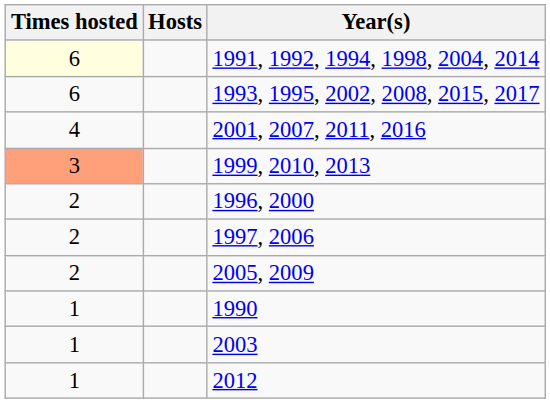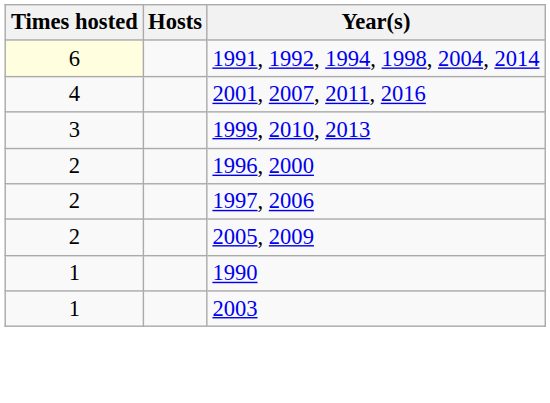 <table class="wikitable" style="margin:0 auto;">
 <tr>
 <th>Times hosted</th>
 <th>Hosts</th>
 <th>Year(s)</th>
 </tr>
 <tr>
 <td style="background: lightyellow; text-align:center;">6</td>
 <td></td>
 <td><a href='#'>1991</a>, <a href='#'>1992</a>,  <a href='#'>1994</a>, <a href='#'>1998</a>, <a href='#'>2004</a>, <a href='#'>2014</a></td>
 </tr>
 <tr>
-<td style="text-align:center;">6</td>
-<td></td>
-<td><a href='#'>1993</a>, <a href='#'>1995</a>,  <a href='#'>2002</a>, <a href='#'>2008</a>, <a href='#'>2015</a>, <a href='#'>2017</a></td>
-</tr>
-<tr>
 <td style="text-align:center;">4</td>
 <td></td>
 <td><a href='#'>2001</a>, <a href='#'>2007</a>,  <a href='#'>2011</a>, <a href='#'>2016</a></td>
 </tr>
 <tr>
-<td style="background: lightsalmon; text-align:center;">3</td>
+<td style="text-align:center;">3</td>
 <td></td>
 <td><a href='#'>1999</a>, <a href='#'>2010</a>,  <a href='#'>2013</a></td>
 </tr>
 <tr>
 <td style="text-align:center;">2</td>
 <td></td>
 <td><a href='#'>1996</a>, <a href='#'>2000</a></td>
 </tr>
 <tr>
 <td style="text-align:center;">2</td>
 <td></td>
 <td><a href='#'>1997</a>, <a href='#'>2006</a></td>
 </tr>
 <tr>
 <td style="text-align:center;">2</td>
 <td></td>
 <td><a href='#'>2005</a>, <a href='#'>2009</a></td>
 </tr>
 <tr>
 <td style="text-align:center;">1</td>
 <td></td>
 <td><a href='#'>1990</a></td>
 </tr>
 <tr>
 <td style="text-align:center;">1</td>
 <td></td>
 <td><a href='#'>2003</a></td>
 </tr>
-<tr>
-<td style="text-align:center;">1</td>
-<td></td>
-<td><a href='#'>2012</a></td>
-</tr>
 </table>
